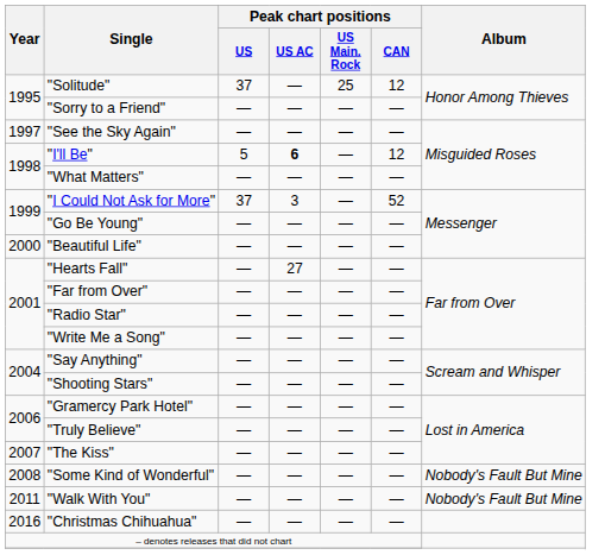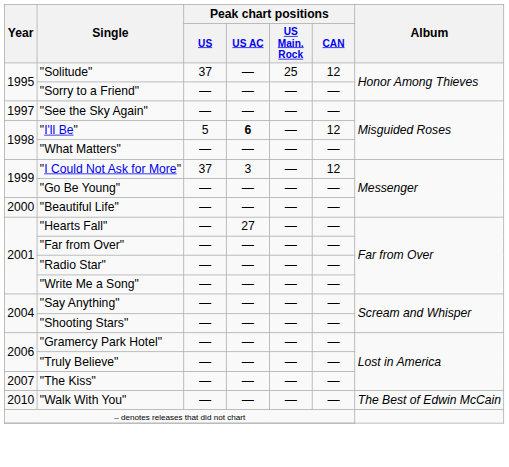 <table class="wikitable" style="text-align:center;">
 <tr>
 <th rowspan="2">Year</th>
 <th rowspan="2">Single</th>
 <th colspan="4">Peak chart positions</th>
 <th rowspan="2">Album</th>
 </tr>
 <tr style="font-size:smaller;">
 <th width="50"><a href='#'>US</a></th>
 <th width="50"><a href='#'>US AC</a></th>
 <th width="50"><a href='#'>US Main. Rock</a></th>
 <th width="50"><a href='#'>CAN</a><br></th>
 </tr>
 <tr>
 <td rowspan="2">1995</td>
 <td align="left">"Solitude"</td>
 <td>37</td>
 <td>—</td>
 <td>25</td>
 <td>12</td>
 <td align="left" rowspan="2"><em>Honor Among Thieves</em></td>
 </tr>
 <tr>
 <td align="left">"Sorry to a Friend"</td>
 <td>—</td>
 <td>—</td>
 <td>—</td>
 <td>—</td>
 </tr>
 <tr>
 <td>1997</td>
 <td align="left">"See the Sky Again"</td>
 <td>—</td>
 <td>—</td>
 <td>—</td>
 <td>—</td>
 <td align="left" rowspan="3"><em>Misguided Roses</em></td>
 </tr>
 <tr>
 <td rowspan="2">1998</td>
 <td align="left">"<a href='#'>I'll Be</a>"</td>
 <td>5</td>
 <td><strong>6</strong></td>
 <td>—</td>
 <td>12</td>
 </tr>
 <tr>
 <td align="left">"What Matters"</td>
 <td>—</td>
 <td>—</td>
 <td>—</td>
 <td>—</td>
 </tr>
 <tr>
 <td rowspan="2">1999</td>
 <td align="left">"<a href='#'>I Could Not Ask for More</a>"</td>
 <td>37</td>
 <td>3</td>
 <td>—</td>
-<td>52</td>
+<td>12</td>
 <td align="left" rowspan="3"><em>Messenger</em></td>
 </tr>
 <tr>
 <td align="left">"Go Be Young"</td>
 <td>—</td>
 <td>—</td>
 <td>—</td>
 <td>—</td>
 </tr>
 <tr>
 <td>2000</td>
 <td align="left">"Beautiful Life"</td>
 <td>—</td>
 <td>—</td>
 <td>—</td>
 <td>—</td>
 </tr>
 <tr>
 <td rowspan="4">2001</td>
 <td align="left">"Hearts Fall"</td>
 <td>—</td>
 <td>27</td>
 <td>—</td>
 <td>—</td>
 <td align="left" rowspan="4"><em>Far from Over</em></td>
 </tr>
 <tr>
 <td align="left">"Far from Over"</td>
 <td>—</td>
 <td>—</td>
 <td>—</td>
 <td>—</td>
 </tr>
 <tr>
 <td align="left">"Radio Star"</td>
 <td>—</td>
 <td>—</td>
 <td>—</td>
 <td>—</td>
 </tr>
 <tr>
 <td align="left">"Write Me a Song"</td>
 <td>—</td>
 <td>—</td>
 <td>—</td>
 <td>—</td>
 </tr>
 <tr>
 <td rowspan="2">2004</td>
 <td align="left">"Say Anything"</td>
 <td>—</td>
 <td>—</td>
 <td>—</td>
 <td>—</td>
 <td align="left" rowspan="2"><em>Scream and Whisper</em></td>
 </tr>
 <tr>
 <td align="left">"Shooting Stars"</td>
 <td>—</td>
 <td>—</td>
 <td>—</td>
 <td>—</td>
 </tr>
 <tr>
 <td rowspan="2">2006</td>
 <td align="left">"Gramercy Park Hotel"</td>
 <td>—</td>
 <td>—</td>
 <td>—</td>
 <td>—</td>
 <td align="left" rowspan="3"><em>Lost in America</em></td>
 </tr>
 <tr>
 <td align="left">"Truly Believe"</td>
 <td>—</td>
 <td>—</td>
 <td>—</td>
 <td>—</td>
 </tr>
 <tr>
 <td>2007</td>
 <td align="left">"The Kiss"</td>
 <td>—</td>
 <td>—</td>
 <td>—</td>
 <td>—</td>
 </tr>
 <tr>
-<td>2008</td>
-<td align="left">"Some Kind of Wonderful"</td>
-<td>—</td>
-<td>—</td>
-<td>—</td>
-<td>—</td>
-<td align="left"><em>Nobody's Fault But Mine</em></td>
-</tr>
-<tr>
-<td>2011</td>
+<td>2010</td>
 <td align="left">"Walk With You"</td>
 <td>—</td>
 <td>—</td>
 <td>—</td>
 <td>—</td>
-<td align="left"><em>Nobody's Fault But Mine</em></td>
-</tr>
-<tr>
-<td>2016</td>
-<td align="left">"Christmas Chihuahua"</td>
-<td>—</td>
-<td>—</td>
-<td>—</td>
-<td>—</td>
-<td></td>
+<td align="left"><em>The Best of Edwin McCain</em></td>
 </tr>
 <tr>
 <td align="center" colspan="6" style="font-size: 8pt">– denotes releases that did not chart</td>
 </tr>
 <tr>
 </tr>
 </table>
